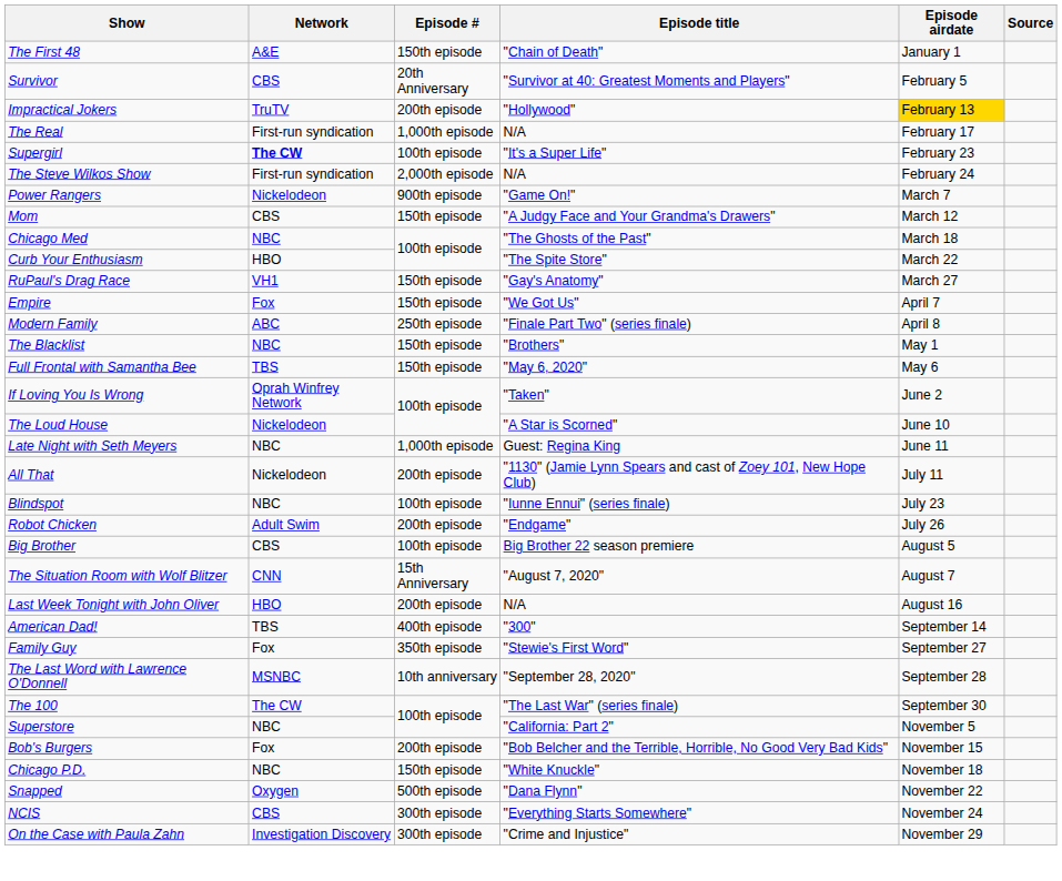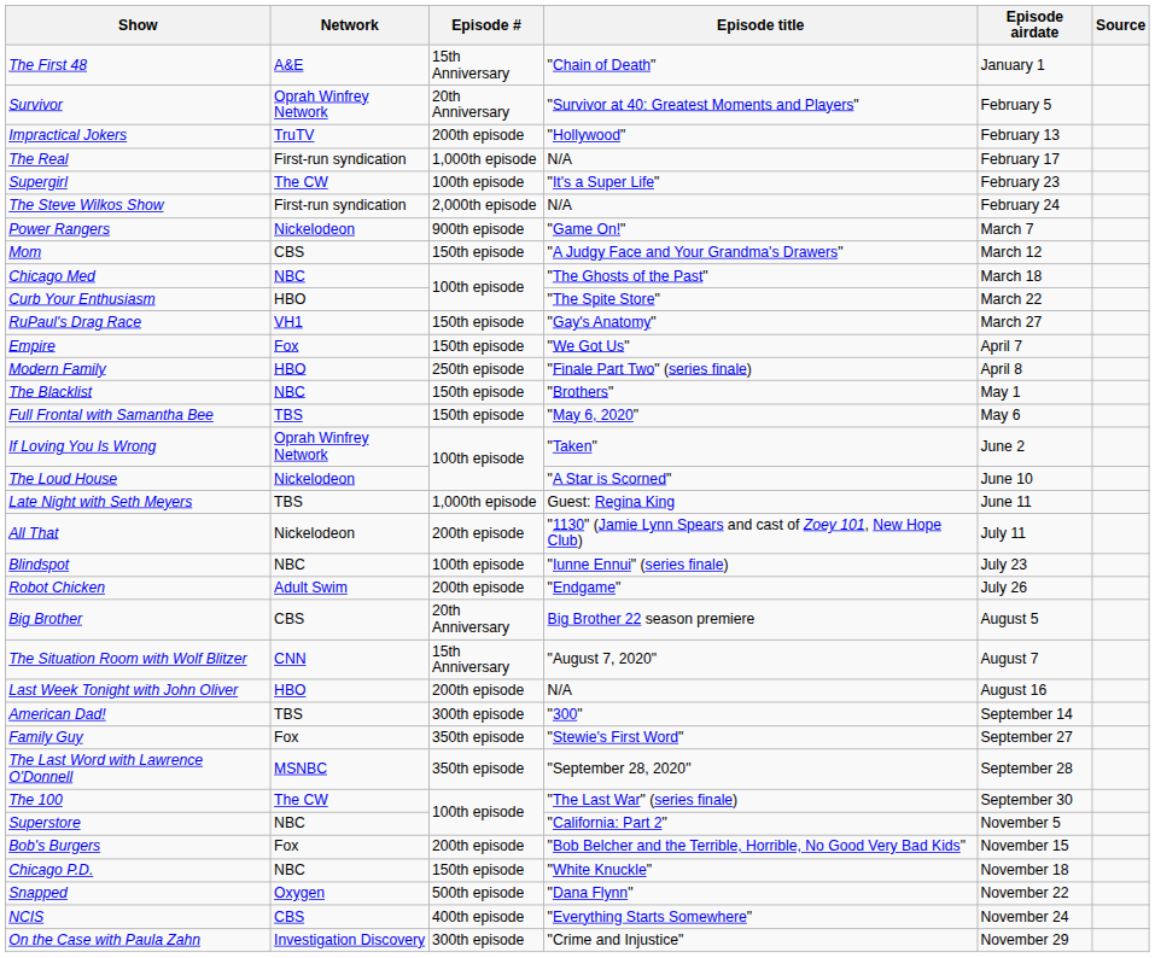 <table class="wikitable sortable">
 <tr>
 <th>Show</th>
 <th>Network</th>
 <th>Episode #</th>
 <th>Episode title </th>
 <th>Episode airdate </th>
 <th>Source </th>
 </tr>
 <tr>
 <td><em><a href='#'>The First 48</a></em></td>
 <td><a href='#'>A&E</a></td>
-<td>150th episode</td>
+<td>15th Anniversary</td>
 <td>"<a href='#'>Chain of Death</a>"</td>
 <td>January 1</td>
 <td></td>
 </tr>
 <tr>
 <td><em><a href='#'>Survivor</a></em></td>
-<td><a href='#'>CBS</a></td>
+<td><a href='#'>Oprah Winfrey Network</a></td>
 <td>20th Anniversary</td>
 <td>"<a href='#'>Survivor at 40: Greatest Moments and Players</a>"</td>
 <td>February 5</td>
 <td></td>
 </tr>
 <tr>
 <td><em><a href='#'>Impractical Jokers</a></em></td>
 <td><a href='#'>TruTV</a></td>
 <td>200th episode</td>
 <td>"<a href='#'>Hollywood</a>"</td>
-<td style="background: gold;">February 13</td>
+<td>February 13</td>
 <td></td>
 </tr>
 <tr>
 <td><em><a href='#'>The Real</a></em></td>
 <td>First-run syndication</td>
 <td>1,000th episode</td>
 <td>N/A</td>
 <td>February 17</td>
 <td></td>
 </tr>
 <tr>
 <td><em><a href='#'>Supergirl</a></em></td>
-<td><strong><a href='#'>The CW</a></strong></td>
+<td><a href='#'>The CW</a></td>
 <td>100th episode</td>
 <td>"<a href='#'>It's a Super Life</a>"</td>
 <td>February 23</td>
 <td></td>
 </tr>
 <tr>
 <td><em><a href='#'>The Steve Wilkos Show</a></em></td>
 <td>First-run syndication</td>
 <td>2,000th episode</td>
 <td>N/A</td>
 <td>February 24</td>
 <td></td>
 </tr>
 <tr>
 <td><em><a href='#'>Power Rangers</a></em></td>
 <td><a href='#'>Nickelodeon</a></td>
 <td>900th episode</td>
 <td>"<a href='#'>Game On!</a>"</td>
 <td>March 7</td>
 <td></td>
 </tr>
 <tr>
 <td><em><a href='#'>Mom</a></em></td>
 <td>CBS</td>
 <td>150th episode</td>
 <td>"<a href='#'>A Judgy Face and Your Grandma's Drawers</a>"</td>
 <td>March 12</td>
 <td></td>
 </tr>
 <tr>
 <td><em><a href='#'>Chicago Med</a></em></td>
 <td><a href='#'>NBC</a></td>
 <td rowspan=2>100th episode</td>
 <td>"<a href='#'>The Ghosts of the Past</a>"</td>
 <td>March 18</td>
 <td></td>
 </tr>
 <tr>
 <td><em><a href='#'>Curb Your Enthusiasm</a></em></td>
 <td>HBO</td>
 <td>"<a href='#'>The Spite Store</a>"</td>
 <td>March 22</td>
 <td></td>
 </tr>
 <tr>
 <td><em><a href='#'>RuPaul's Drag Race</a></em></td>
 <td><a href='#'>VH1</a></td>
 <td>150th episode</td>
 <td>"<a href='#'>Gay's Anatomy</a>"</td>
 <td>March 27</td>
 <td></td>
 </tr>
 <tr>
 <td><em><a href='#'>Empire</a></em></td>
 <td><a href='#'>Fox</a></td>
 <td>150th episode</td>
 <td>"<a href='#'>We Got Us</a>"</td>
 <td>April 7</td>
 <td></td>
 </tr>
 <tr>
 <td><em><a href='#'>Modern Family</a></em></td>
-<td><a href='#'>ABC</a></td>
+<td><a href='#'>HBO</a></td>
 <td>250th episode</td>
 <td>"<a href='#'>Finale Part Two</a>" (<a href='#'>series finale</a>)</td>
 <td>April 8</td>
 <td></td>
 </tr>
 <tr>
 <td><em><a href='#'>The Blacklist</a></em></td>
 <td><a href='#'>NBC</a></td>
 <td>150th episode</td>
 <td>"<a href='#'>Brothers</a>"</td>
 <td>May 1</td>
 <td></td>
 </tr>
 <tr>
 <td><em><a href='#'>Full Frontal with Samantha Bee</a></em></td>
 <td><a href='#'>TBS</a></td>
 <td>150th episode</td>
 <td>"<a href='#'>May 6, 2020</a>"</td>
 <td>May 6</td>
 <td></td>
 </tr>
 <tr>
 <td><em><a href='#'>If Loving You Is Wrong</a></em></td>
 <td><a href='#'>Oprah Winfrey Network</a></td>
 <td rowspan=2>100th episode</td>
 <td>"<a href='#'>Taken</a>"</td>
 <td>June 2</td>
 <td></td>
 </tr>
 <tr>
 <td><em><a href='#'>The Loud House</a></em></td>
 <td><a href='#'>Nickelodeon</a></td>
 <td>"<a href='#'>A Star is Scorned</a>"</td>
 <td>June 10</td>
 <td></td>
 </tr>
 <tr>
 <td><em><a href='#'>Late Night with Seth Meyers</a></em></td>
-<td>NBC</td>
+<td>TBS</td>
 <td>1,000th episode</td>
 <td>Guest: <a href='#'>Regina King</a></td>
 <td>June 11</td>
 <td></td>
 </tr>
 <tr>
 <td><em><a href='#'>All That</a></em></td>
 <td>Nickelodeon</td>
 <td>200th episode</td>
 <td>"<a href='#'>1130</a>" (<a href='#'>Jamie Lynn Spears</a> and cast of <em><a href='#'>Zoey 101</a></em>, <a href='#'>New Hope Club</a>)</td>
 <td>July 11</td>
 <td></td>
 </tr>
 <tr>
 <td><em><a href='#'>Blindspot</a></em></td>
 <td>NBC</td>
 <td>100th episode</td>
 <td>"<a href='#'>Iunne Ennui</a>" (<a href='#'>series finale</a>)</td>
 <td>July 23</td>
 <td></td>
 </tr>
 <tr>
 <td><em><a href='#'>Robot Chicken</a></em></td>
 <td><a href='#'>Adult Swim</a></td>
 <td>200th episode</td>
 <td>"<a href='#'>Endgame</a>"</td>
 <td>July 26</td>
 <td></td>
 </tr>
 <tr>
 <td><em><a href='#'>Big Brother</a></em></td>
 <td>CBS</td>
-<td>100th episode</td>
+<td>20th Anniversary</td>
 <td><a href='#'>Big Brother 22</a> season premiere</td>
 <td>August 5</td>
 <td></td>
 </tr>
 <tr>
 <td><em><a href='#'>The Situation Room with Wolf Blitzer</a></em></td>
 <td><a href='#'>CNN</a></td>
 <td>15th Anniversary</td>
 <td>"August 7, 2020"</td>
 <td>August 7</td>
 <td></td>
 </tr>
 <tr>
 <td><em><a href='#'>Last Week Tonight with John Oliver</a></em></td>
 <td><a href='#'>HBO</a></td>
 <td>200th episode</td>
 <td>N/A</td>
 <td>August 16</td>
 <td></td>
 </tr>
 <tr>
 <td><em><a href='#'>American Dad!</a></em></td>
 <td>TBS</td>
-<td>400th episode</td>
+<td>300th episode</td>
 <td>"<a href='#'>300</a>"</td>
 <td>September 14</td>
 <td></td>
 </tr>
 <tr>
 <td><em><a href='#'>Family Guy</a></em></td>
 <td>Fox</td>
 <td>350th episode</td>
 <td>"<a href='#'>Stewie's First Word</a>"</td>
 <td>September 27</td>
 <td></td>
 </tr>
 <tr>
 <td><em><a href='#'>The Last Word with Lawrence O'Donnell</a></em></td>
 <td><a href='#'>MSNBC</a></td>
-<td>10th anniversary</td>
+<td>350th episode</td>
 <td>"September 28, 2020"</td>
 <td>September 28</td>
 <td></td>
 </tr>
 <tr>
 <td><em><a href='#'>The 100</a></em></td>
 <td><a href='#'>The CW</a></td>
 <td rowspan=2>100th episode</td>
 <td>"<a href='#'>The Last War</a>" (<a href='#'>series finale</a>)</td>
 <td>September 30</td>
 <td></td>
 </tr>
 <tr>
 <td><em><a href='#'>Superstore</a></em></td>
 <td>NBC</td>
 <td>"<a href='#'>California: Part 2</a>"</td>
 <td>November 5</td>
 <td></td>
 </tr>
 <tr>
 <td><em><a href='#'>Bob's Burgers</a></em></td>
 <td>Fox</td>
 <td>200th episode</td>
 <td>"<a href='#'>Bob Belcher and the Terrible, Horrible, No Good Very Bad Kids</a>"</td>
 <td>November 15</td>
 <td></td>
 </tr>
 <tr>
 <td><em><a href='#'>Chicago P.D.</a></em></td>
 <td>NBC</td>
 <td>150th episode</td>
 <td>"<a href='#'>White Knuckle</a>"</td>
 <td>November 18</td>
 <td></td>
 </tr>
 <tr>
 <td><em><a href='#'>Snapped</a></em></td>
 <td><a href='#'>Oxygen</a></td>
 <td>500th episode</td>
 <td>"<a href='#'>Dana Flynn</a>"</td>
 <td>November 22</td>
 <td></td>
 </tr>
 <tr>
 <td><em><a href='#'>NCIS</a></em></td>
 <td><a href='#'>CBS</a></td>
-<td>300th episode</td>
+<td>400th episode</td>
 <td>"<a href='#'>Everything Starts Somewhere</a>"</td>
 <td>November 24</td>
 <td></td>
 </tr>
 <tr>
 <td><em><a href='#'>On the Case with Paula Zahn</a></em></td>
 <td><a href='#'>Investigation Discovery</a></td>
 <td>300th episode</td>
 <td>"Crime and Injustice"</td>
 <td>November 29</td>
 <td></td>
 </tr>
 </table>
